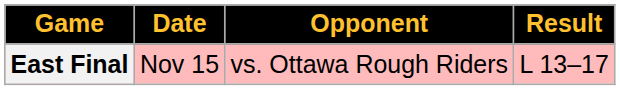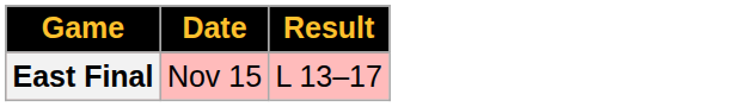 <table class="wikitable sortable">
 <tr>
 <th style="background:black;color:#FFC12D;">Game</th>
 <th style="background:black;color:#FFC12D;">Date</th>
-<th style="background:black;color:#FFC12D;">Opponent</th>
 <th style="background:black;color:#FFC12D;">Result</th>
 </tr>
 <tr style="background:#ffbbbb">
 <th>East Final</th>
 <td>Nov 15</td>
-<td>vs. Ottawa Rough Riders</td>
 <td>L 13–17</td>
 </tr>
 </table>
